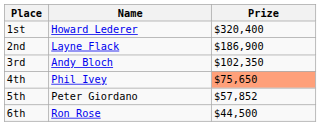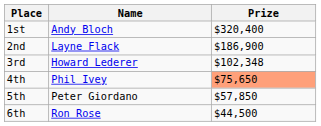 <table class="wikitable">
 <tr>
 <th width="50">Place</th>
 <th width="200">Name</th>
 <th width="125">Prize</th>
 </tr>
 <tr>
 <td>1st</td>
-<td><a href='#'>Howard Lederer</a></td>
+<td><a href='#'>Andy Bloch</a></td>
 <td>$320,400</td>
 </tr>
 <tr>
 <td>2nd</td>
 <td><a href='#'>Layne Flack</a></td>
 <td>$186,900</td>
 </tr>
 <tr>
 <td>3rd</td>
-<td><a href='#'>Andy Bloch</a></td>
-<td>$102,350</td>
+<td><a href='#'>Howard Lederer</a></td>
+<td>$102,348</td>
 </tr>
 <tr>
 <td>4th</td>
 <td><a href='#'>Phil Ivey</a></td>
 <td style="background: lightsalmon;">$75,650</td>
 </tr>
 <tr>
 <td>5th</td>
 <td>Peter Giordano</td>
-<td>$57,852</td>
+<td>$57,850</td>
 </tr>
 <tr>
 <td>6th</td>
 <td><a href='#'>Ron Rose</a></td>
 <td>$44,500</td>
 </tr>
 </table>
